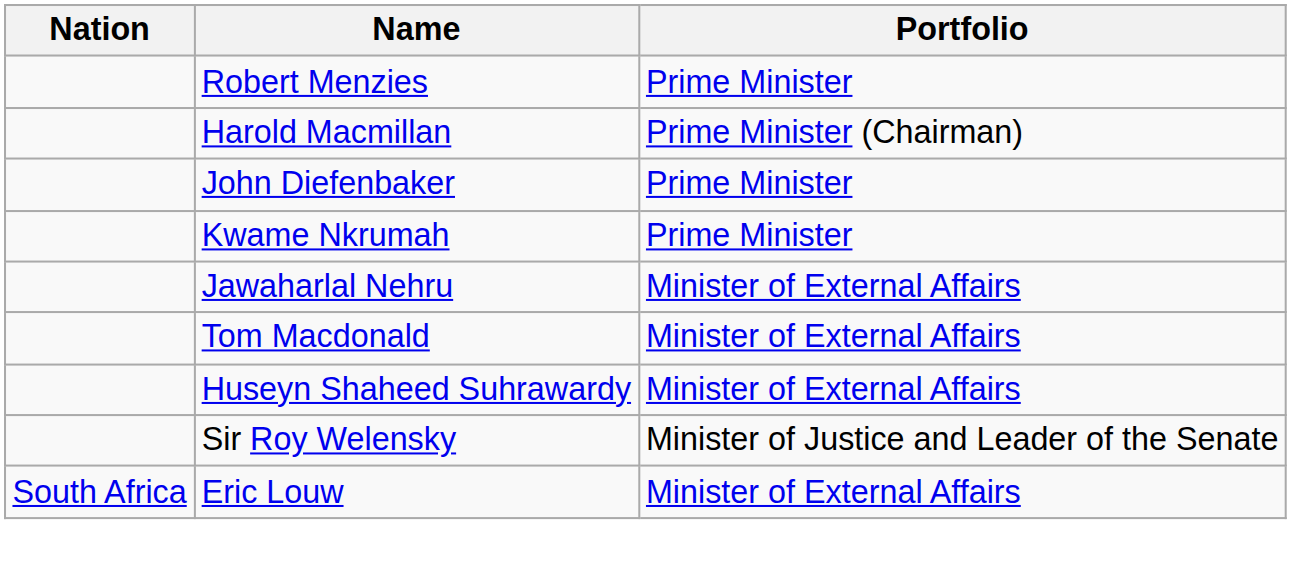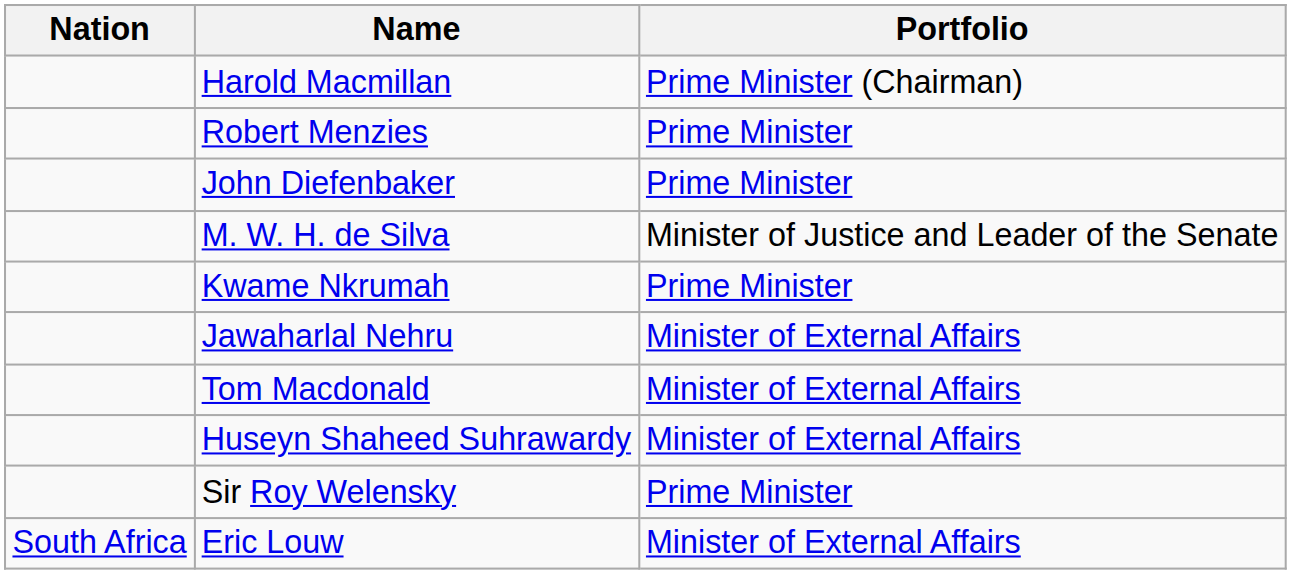 <table class="wikitable">
 <tr>
 <th>Nation</th>
 <th>Name</th>
 <th>Portfolio</th>
 </tr>
 <tr>
 <td></td>
+<td><a href='#'>Harold Macmillan</a></td>
+<td><a href='#'>Prime Minister</a> (Chairman)</td>
+</tr>
+<tr>
+<td></td>
 <td><a href='#'>Robert Menzies</a></td>
 <td><a href='#'>Prime Minister</a></td>
 </tr>
 <tr>
 <td></td>
-<td><a href='#'>Harold Macmillan</a></td>
-<td><a href='#'>Prime Minister</a> (Chairman)</td>
+<td><a href='#'>John Diefenbaker</a></td>
+<td><a href='#'>Prime Minister</a></td>
 </tr>
 <tr>
 <td></td>
-<td><a href='#'>John Diefenbaker</a></td>
-<td><a href='#'>Prime Minister</a></td>
+<td><a href='#'>M. W. H. de Silva</a></td>
+<td>Minister of Justice and Leader of the Senate</td>
 </tr>
 <tr>
 <td></td>
 <td><a href='#'>Kwame Nkrumah</a></td>
 <td><a href='#'>Prime Minister</a></td>
 </tr>
 <tr>
 <td></td>
 <td><a href='#'>Jawaharlal Nehru</a></td>
 <td><a href='#'>Minister of External Affairs</a></td>
 </tr>
 <tr>
 <td></td>
 <td><a href='#'>Tom Macdonald</a></td>
 <td><a href='#'>Minister of External Affairs</a></td>
 </tr>
 <tr>
 <td></td>
 <td><a href='#'>Huseyn Shaheed Suhrawardy</a></td>
 <td><a href='#'>Minister of External Affairs</a></td>
 </tr>
 <tr>
 <td></td>
 <td>Sir <a href='#'>Roy Welensky</a></td>
-<td>Minister of Justice and Leader of the Senate</td>
+<td><a href='#'>Prime Minister</a></td>
 </tr>
 <tr>
 <td> <a href='#'>South Africa</a></td>
 <td><a href='#'>Eric Louw</a></td>
 <td><a href='#'>Minister of External Affairs</a></td>
 </tr>
 </table>
